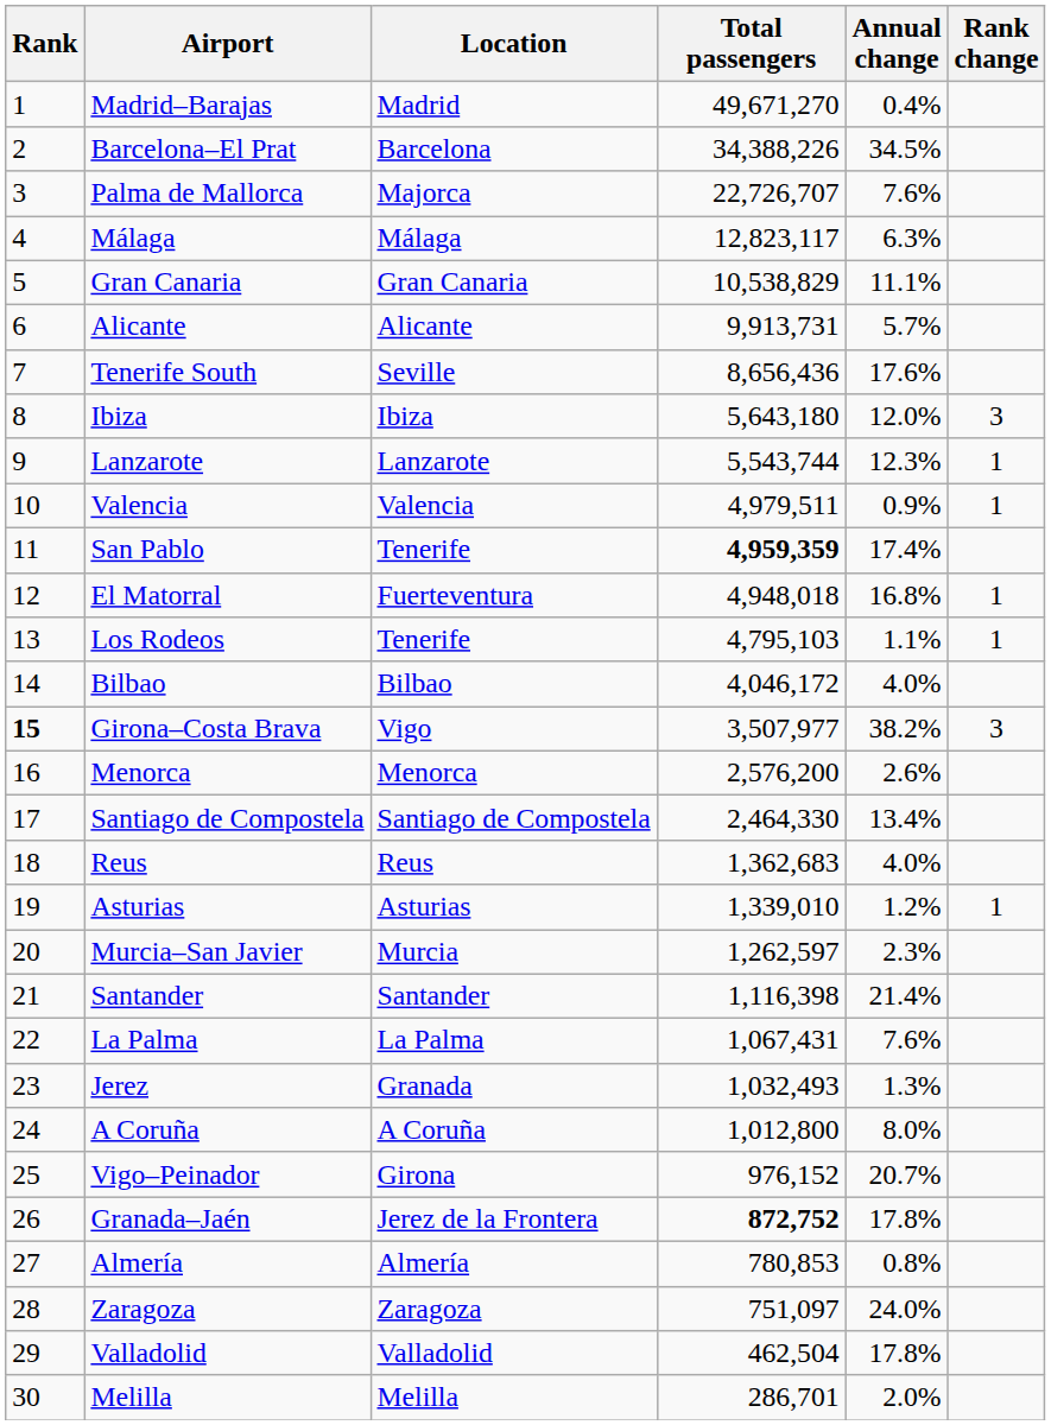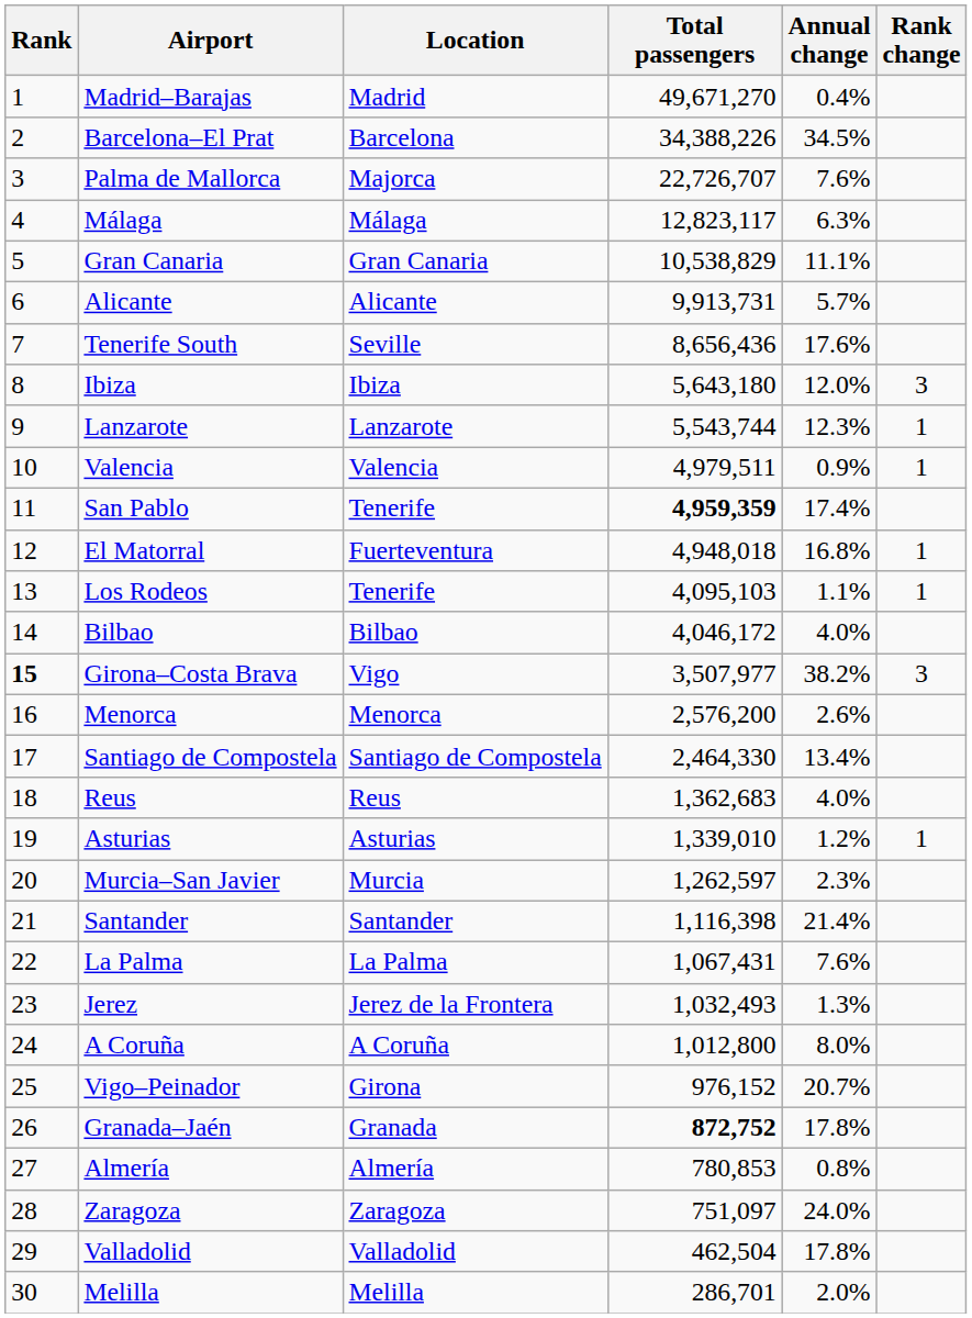 <table class="wikitable">
 <tr>
 <th>Rank</th>
 <th>Airport</th>
 <th>Location</th>
 <th style="width:100px">Total<br>passengers</th>
 <th>Annual<br>change</th>
 <th>Rank<br>change</th>
 </tr>
 <tr>
 <td>1</td>
 <td><a href='#'>Madrid–Barajas</a></td>
 <td><a href='#'>Madrid</a></td>
 <td align="right">49,671,270</td>
 <td align="right">0.4%</td>
 <td align="center"></td>
 </tr>
 <tr>
 <td>2</td>
 <td><a href='#'>Barcelona–El Prat</a></td>
 <td><a href='#'>Barcelona</a></td>
 <td align="right">34,388,226</td>
 <td align="right">34.5%</td>
 <td align="center"></td>
 </tr>
 <tr>
 <td>3</td>
 <td><a href='#'>Palma de Mallorca</a></td>
 <td><a href='#'>Majorca</a></td>
 <td align="right">22,726,707</td>
 <td align="right">7.6%</td>
 <td align="center"></td>
 </tr>
 <tr>
 <td>4</td>
 <td><a href='#'>Málaga</a></td>
 <td><a href='#'>Málaga</a></td>
 <td align="right">12,823,117</td>
 <td align="right">6.3%</td>
 <td align="center"></td>
 </tr>
 <tr>
 <td>5</td>
 <td><a href='#'>Gran Canaria</a></td>
 <td><a href='#'>Gran Canaria</a></td>
 <td align="right">10,538,829</td>
 <td align="right">11.1%</td>
 <td align="center"></td>
 </tr>
 <tr>
 <td>6</td>
 <td><a href='#'>Alicante</a></td>
 <td><a href='#'>Alicante</a></td>
 <td align="right">9,913,731</td>
 <td align="right">5.7%</td>
 <td align="center"></td>
 </tr>
 <tr>
 <td>7</td>
 <td><a href='#'>Tenerife South</a></td>
 <td><a href='#'>Seville</a></td>
 <td align="right">8,656,436</td>
 <td align="right">17.6%</td>
 <td align="center"></td>
 </tr>
 <tr>
 <td>8</td>
 <td><a href='#'>Ibiza</a></td>
 <td><a href='#'>Ibiza</a></td>
 <td align="right">5,643,180</td>
 <td align="right">12.0%</td>
 <td align="center"> 3</td>
 </tr>
 <tr>
 <td>9</td>
 <td><a href='#'>Lanzarote</a></td>
 <td><a href='#'>Lanzarote</a></td>
 <td align="right">5,543,744</td>
 <td align="right">12.3%</td>
 <td align="center"> 1</td>
 </tr>
 <tr>
 <td>10</td>
 <td><a href='#'>Valencia</a></td>
 <td><a href='#'>Valencia</a></td>
 <td align="right">4,979,511</td>
 <td align="right">0.9%</td>
 <td align="center"> 1</td>
 </tr>
 <tr>
 <td>11</td>
 <td><a href='#'>San Pablo</a></td>
 <td><a href='#'>Tenerife</a></td>
 <td align="right"><strong>4,959,359</strong></td>
 <td align="right">17.4%</td>
 <td align="center"></td>
 </tr>
 <tr>
 <td>12</td>
 <td><a href='#'>El Matorral</a></td>
 <td><a href='#'>Fuerteventura</a></td>
 <td align="right">4,948,018</td>
 <td align="right">16.8%</td>
 <td align="center"> 1</td>
 </tr>
 <tr>
 <td>13</td>
 <td><a href='#'>Los Rodeos</a></td>
 <td><a href='#'>Tenerife</a></td>
-<td align="right">4,795,103</td>
+<td align="right">4,095,103</td>
 <td align="right">1.1%</td>
 <td align="center"> 1</td>
 </tr>
 <tr>
 <td>14</td>
 <td><a href='#'>Bilbao</a></td>
 <td><a href='#'>Bilbao</a></td>
 <td align="right">4,046,172</td>
 <td align="right">4.0%</td>
 <td align="center"></td>
 </tr>
 <tr>
 <td><strong>15</strong></td>
 <td><a href='#'>Girona–Costa Brava</a></td>
 <td><a href='#'>Vigo</a></td>
 <td align="right">3,507,977</td>
 <td align="right">38.2%</td>
 <td align="center"> 3</td>
 </tr>
 <tr>
 <td>16</td>
 <td><a href='#'>Menorca</a></td>
 <td><a href='#'>Menorca</a></td>
 <td align="right">2,576,200</td>
 <td align="right">2.6%</td>
 <td align="center"></td>
 </tr>
 <tr>
 <td>17</td>
 <td><a href='#'>Santiago de Compostela</a></td>
 <td><a href='#'>Santiago de Compostela</a></td>
 <td align="right">2,464,330</td>
 <td align="right">13.4%</td>
 <td align="center"></td>
 </tr>
 <tr>
 <td>18</td>
 <td><a href='#'>Reus</a></td>
 <td><a href='#'>Reus</a></td>
 <td align="right">1,362,683</td>
 <td align="right">4.0%</td>
 <td align="center"></td>
 </tr>
 <tr>
 <td>19</td>
 <td><a href='#'>Asturias</a></td>
 <td><a href='#'>Asturias</a></td>
 <td align="right">1,339,010</td>
 <td align="right">1.2%</td>
 <td align="center"> 1</td>
 </tr>
 <tr>
 <td>20</td>
 <td><a href='#'>Murcia–San Javier</a></td>
 <td><a href='#'>Murcia</a></td>
 <td align="right">1,262,597</td>
 <td align="right">2.3%</td>
 <td align="center"></td>
 </tr>
 <tr>
 <td>21</td>
 <td><a href='#'>Santander</a></td>
 <td><a href='#'>Santander</a></td>
 <td align="right">1,116,398</td>
 <td align="right">21.4%</td>
 <td align="center"></td>
 </tr>
 <tr>
 <td>22</td>
 <td><a href='#'>La Palma</a></td>
 <td><a href='#'>La Palma</a></td>
 <td align="right">1,067,431</td>
 <td align="right">7.6%</td>
 <td align="center"></td>
 </tr>
 <tr>
 <td>23</td>
 <td><a href='#'>Jerez</a></td>
-<td><a href='#'>Granada</a></td>
+<td><a href='#'>Jerez de la Frontera</a></td>
 <td align="right">1,032,493</td>
 <td align="right">1.3%</td>
 <td align="center"></td>
 </tr>
 <tr>
 <td>24</td>
 <td><a href='#'>A Coruña</a></td>
 <td><a href='#'>A Coruña</a></td>
 <td align="right">1,012,800</td>
 <td align="right">8.0%</td>
 <td align="center"></td>
 </tr>
 <tr>
 <td>25</td>
 <td><a href='#'>Vigo–Peinador</a></td>
 <td><a href='#'>Girona</a></td>
 <td align="right">976,152</td>
 <td align="right">20.7%</td>
 <td align="center"></td>
 </tr>
 <tr>
 <td>26</td>
 <td><a href='#'>Granada–Jaén</a></td>
-<td><a href='#'>Jerez de la Frontera</a></td>
+<td><a href='#'>Granada</a></td>
 <td align="right"><strong>872,752</strong></td>
 <td align="right">17.8%</td>
 <td align="center"></td>
 </tr>
 <tr>
 <td>27</td>
 <td><a href='#'>Almería</a></td>
 <td><a href='#'>Almería</a></td>
 <td align="right">780,853</td>
 <td align="right">0.8%</td>
 <td align="center"></td>
 </tr>
 <tr>
 <td>28</td>
 <td><a href='#'>Zaragoza</a></td>
 <td><a href='#'>Zaragoza</a></td>
 <td align="right">751,097</td>
 <td align="right">24.0%</td>
 <td align="center"></td>
 </tr>
 <tr>
 <td>29</td>
 <td><a href='#'>Valladolid</a></td>
 <td><a href='#'>Valladolid</a></td>
 <td align="right">462,504</td>
 <td align="right">17.8%</td>
 <td align="center"></td>
 </tr>
 <tr>
 <td>30</td>
 <td><a href='#'>Melilla</a></td>
 <td><a href='#'>Melilla</a></td>
 <td align="right">286,701</td>
 <td align="right">2.0%</td>
 <td align="center"></td>
 </tr>
 </table>
